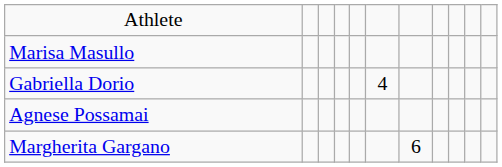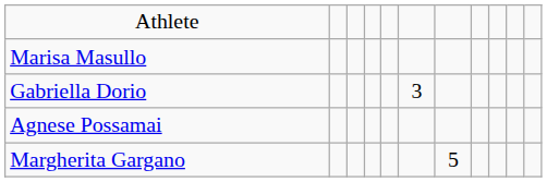 <table class="wikitable" style="text-align: center; font-size:100%" width=45%">
 <tr>
 <td>Athlete</td>
 <td></td>
 <td></td>
 <td></td>
 <td></td>
 <td></td>
 <td></td>
 <td></td>
 <td></td>
 <td></td>
 <td></td>
 </tr>
 <tr>
 <td align=left><a href='#'>Marisa Masullo</a></td>
 <td></td>
 <td></td>
 <td></td>
 <td></td>
 <td></td>
 <td></td>
 <td></td>
 <td></td>
 <td></td>
 <td></td>
 </tr>
 <tr>
 <td align=left><a href='#'>Gabriella Dorio</a></td>
 <td></td>
 <td></td>
 <td></td>
 <td></td>
-<td>4</td>
+<td>3</td>
 <td></td>
 <td></td>
 <td></td>
 <td></td>
 <td></td>
 </tr>
 <tr>
 <td align=left><a href='#'>Agnese Possamai</a></td>
 <td></td>
 <td></td>
 <td></td>
 <td></td>
 <td></td>
 <td></td>
 <td></td>
 <td></td>
 <td></td>
 <td></td>
 </tr>
 <tr>
 <td align=left><a href='#'>Margherita Gargano</a></td>
 <td></td>
 <td></td>
 <td></td>
 <td></td>
 <td></td>
-<td>6</td>
+<td>5</td>
 <td></td>
 <td></td>
 <td></td>
 <td></td>
 </tr>
 </table>
